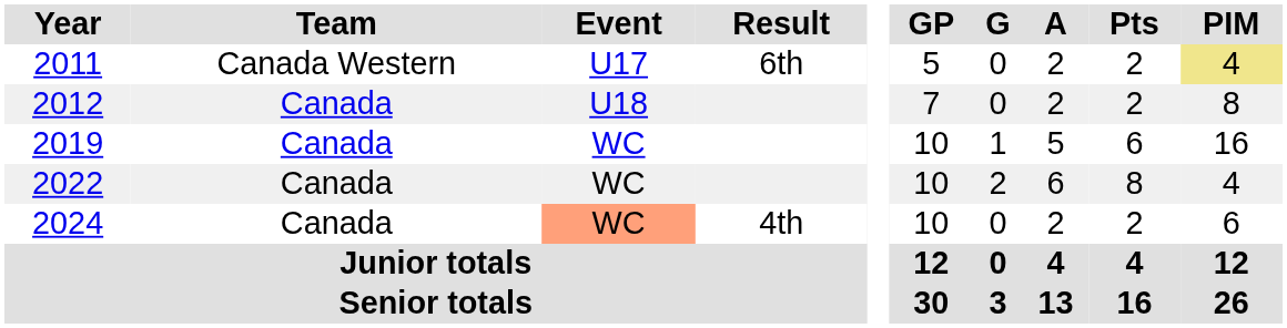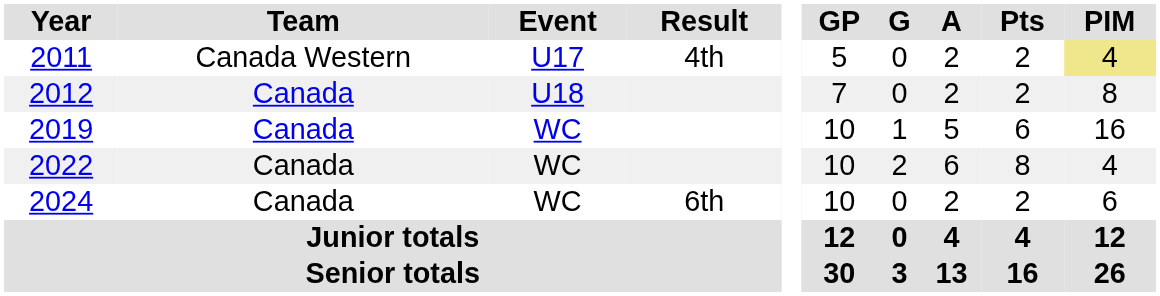 <table border="0" cellpadding="1" cellspacing="0" style="text-align:center; width:40em">
 <tr ALIGN="center" bgcolor="#e0e0e0">
 <th>Year</th>
 <th>Team</th>
 <th>Event</th>
 <th>Result</th>
 <th rowspan="99" bgcolor="#ffffff"> </th>
 <th>GP</th>
 <th>G</th>
 <th>A</th>
 <th>Pts</th>
 <th>PIM</th>
 </tr>
 <tr ALIGN="center">
 <td><a href='#'>2011</a></td>
 <td>Canada Western</td>
 <td><a href='#'>U17</a></td>
-<td>6th</td>
+<td>4th</td>
 <td>5</td>
 <td>0</td>
 <td>2</td>
 <td>2</td>
 <td style="background: khaki;">4</td>
 </tr>
 <tr ALIGN="center" bgcolor="#f0f0f0">
 <td><a href='#'>2012</a></td>
 <td><a href='#'>Canada</a></td>
 <td><a href='#'>U18</a></td>
 <td></td>
 <td>7</td>
 <td>0</td>
 <td>2</td>
 <td>2</td>
 <td>8</td>
 </tr>
 <tr>
 <td><a href='#'>2019</a></td>
 <td><a href='#'>Canada</a></td>
 <td><a href='#'>WC</a></td>
 <td></td>
 <td>10</td>
 <td>1</td>
 <td>5</td>
 <td>6</td>
 <td>16</td>
 </tr>
 <tr ALIGN="center" bgcolor="#f0f0f0">
 <td><a href='#'>2022</a></td>
 <td>Canada</td>
 <td>WC</td>
 <td></td>
 <td>10</td>
 <td>2</td>
 <td>6</td>
 <td>8</td>
 <td>4</td>
 </tr>
 <tr>
 <td><a href='#'>2024</a></td>
 <td>Canada</td>
-<td style="background: lightsalmon;">WC</td>
-<td>4th</td>
+<td>WC</td>
+<td>6th</td>
 <td>10</td>
 <td>0</td>
 <td>2</td>
 <td>2</td>
 <td>6</td>
 </tr>
 <tr bgcolor="#e0e0e0">
 <th colspan="4">Junior totals</th>
 <th>12</th>
 <th>0</th>
 <th>4</th>
 <th>4</th>
 <th>12</th>
 </tr>
 <tr bgcolor="#e0e0e0">
 <th colspan="4">Senior totals</th>
 <th>30</th>
 <th>3</th>
 <th>13</th>
 <th>16</th>
 <th>26</th>
 </tr>
 </table>
